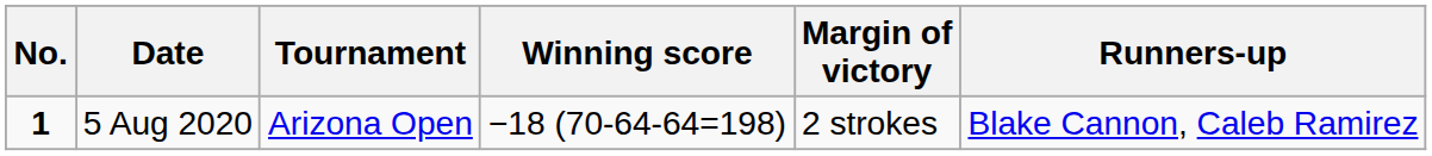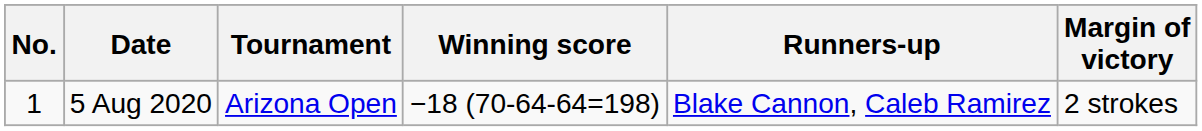 <table class="wikitable" style="font-size:95%;">
 <tr>
 <th>No.</th>
 <th>Date</th>
 <th>Tournament</th>
 <th>Winning score</th>
+<th>Runners-up</th>
 <th>Margin of<br>victory</th>
-<th>Runners-up</th>
 </tr>
 <tr>
-<td align=center><strong>1</strong></td>
+<td align=center>1</td>
 <td align=right>5 Aug 2020</td>
 <td><a href='#'>Arizona Open</a></td>
 <td>−18 (70-64-64=198)</td>
+<td> <a href='#'>Blake Cannon</a>,  <a href='#'>Caleb Ramirez</a></td>
 <td>2 strokes</td>
-<td> <a href='#'>Blake Cannon</a>,  <a href='#'>Caleb Ramirez</a></td>
 </tr>
 </table>
